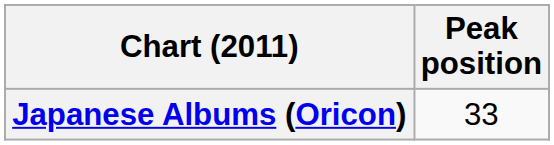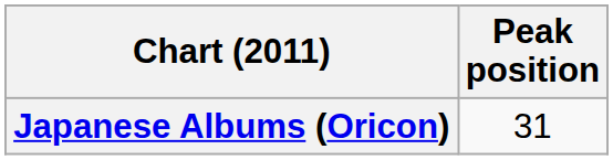 <table class="wikitable plainrowheaders">
 <tr>
 <th scope="col">Chart (2011)</th>
 <th scope="col">Peak<br>position</th>
 </tr>
 <tr>
 <th scope="row"><a href='#'>Japanese Albums</a> (<a href='#'>Oricon</a>)</th>
-<td align=center>33</td>
+<td align=center>31</td>
 </tr>
 </table>
